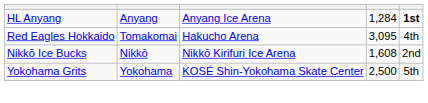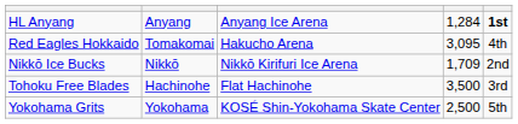 <table class="wikitable sortable">
 <tr>
 <th></th>
 <th></th>
 <th></th>
 <th></th>
 <th></th>
 </tr>
 <tr align=left>
 <td><a href='#'>HL Anyang</a></td>
 <td> <a href='#'>Anyang</a></td>
 <td><a href='#'>Anyang Ice Arena</a></td>
 <td align=center>1,284</td>
 <td align=center><strong>1st</strong></td>
 </tr>
 <tr align=left>
 <td><a href='#'>Red Eagles Hokkaido</a></td>
 <td> <a href='#'>Tomakomai</a></td>
 <td><a href='#'>Hakucho Arena</a></td>
 <td align=center>3,095</td>
 <td align=center>4th</td>
 </tr>
 <tr align=left>
 <td><a href='#'>Nikkō Ice Bucks</a></td>
 <td> <a href='#'>Nikkō</a></td>
 <td><a href='#'>Nikkō Kirifuri Ice Arena</a></td>
-<td align=center>1,608</td>
+<td align=center>1,709</td>
 <td align=center>2nd</td>
+</tr>
+<tr align=left>
+<td><a href='#'>Tohoku Free Blades</a></td>
+<td> <a href='#'>Hachinohe</a></td>
+<td><a href='#'>Flat Hachinohe</a></td>
+<td align=center>3,500</td>
+<td align=center>3rd</td>
 </tr>
 <tr align=left>
 <td><a href='#'>Yokohama Grits</a></td>
 <td> <a href='#'>Yokohama</a></td>
 <td><a href='#'>KOSÉ Shin-Yokohama Skate Center</a></td>
 <td align=center>2,500</td>
 <td align=center>5th</td>
 </tr>
 </table>
